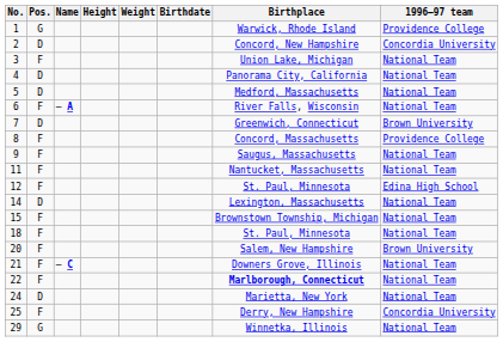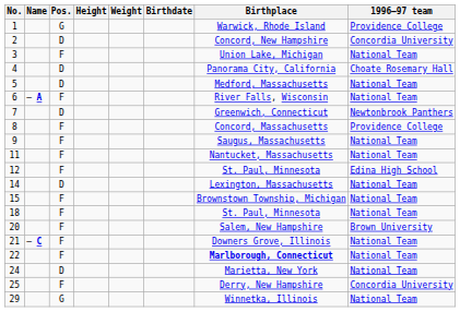 <table class="wikitable sortable" style="font-size: 90%; text-align: center;">
 <tr>
 <th>No.</th>
+<th>Name</th>
 <th>Pos.</th>
-<th>Name</th>
 <th>Height</th>
 <th>Weight</th>
 <th>Birthdate</th>
 <th>Birthplace</th>
 <th>1996–97 team</th>
 </tr>
 <tr>
 <td>1</td>
+<td align="left"></td>
 <td>G</td>
-<td align="left"></td>
 <td></td>
 <td></td>
 <td></td>
 <td><a href='#'>Warwick, Rhode Island</a></td>
 <td align="left"> <a href='#'>Providence College</a></td>
 </tr>
 <tr>
 <td>2</td>
+<td align="left"></td>
 <td>D</td>
-<td align="left"></td>
 <td></td>
 <td></td>
 <td></td>
 <td><a href='#'>Concord, New Hampshire</a></td>
 <td align="left"> <a href='#'>Concordia University</a></td>
 </tr>
 <tr>
 <td>3</td>
+<td align="left"></td>
 <td>F</td>
-<td align="left"></td>
 <td></td>
 <td></td>
 <td></td>
 <td><a href='#'>Union Lake, Michigan</a></td>
 <td align="left"> <a href='#'>National Team</a></td>
 </tr>
 <tr>
 <td>4</td>
+<td align="left"></td>
 <td>D</td>
-<td align="left"></td>
 <td></td>
 <td></td>
 <td></td>
 <td><a href='#'>Panorama City, California</a></td>
-<td align="left"> <a href='#'>National Team</a></td>
+<td align="left"> <a href='#'>Choate Rosemary Hall</a></td>
 </tr>
 <tr>
 <td>5</td>
+<td align="left"></td>
 <td>D</td>
-<td align="left"></td>
 <td></td>
 <td></td>
 <td></td>
 <td><a href='#'>Medford, Massachusetts</a></td>
 <td align="left"> <a href='#'>National Team</a></td>
 </tr>
 <tr>
 <td>6</td>
+<td align="left"> – <strong><a href='#'>A</a></strong></td>
 <td>F</td>
-<td align="left"> – <strong><a href='#'>A</a></strong></td>
 <td></td>
 <td></td>
 <td></td>
 <td><a href='#'>River Falls</a>, <a href='#'>Wisconsin</a></td>
 <td align="left"> <a href='#'>National Team</a></td>
 </tr>
 <tr>
 <td>7</td>
+<td align="left"></td>
 <td>D</td>
-<td align="left"></td>
 <td></td>
 <td></td>
 <td></td>
 <td><a href='#'>Greenwich, Connecticut</a></td>
-<td align="left"> <a href='#'>Brown University</a></td>
+<td align="left"> <a href='#'>Newtonbrook Panthers</a></td>
 </tr>
 <tr>
 <td>8</td>
+<td align="left"></td>
 <td>F</td>
-<td align="left"></td>
 <td></td>
 <td></td>
 <td></td>
 <td><a href='#'>Concord, Massachusetts</a></td>
 <td align="left"> <a href='#'>Providence College</a></td>
 </tr>
 <tr>
 <td>9</td>
+<td align="left"></td>
 <td>F</td>
-<td align="left"></td>
 <td></td>
 <td></td>
 <td></td>
 <td><a href='#'>Saugus, Massachusetts</a></td>
 <td align="left"> <a href='#'>National Team</a></td>
 </tr>
 <tr>
 <td>11</td>
+<td align="left"></td>
 <td>F</td>
-<td align="left"></td>
 <td></td>
 <td></td>
 <td></td>
 <td><a href='#'>Nantucket, Massachusetts</a></td>
 <td align="left"> <a href='#'>National Team</a></td>
 </tr>
 <tr>
 <td>12</td>
+<td align="left"></td>
 <td>F</td>
-<td align="left"></td>
 <td></td>
 <td></td>
 <td></td>
 <td><a href='#'>St. Paul, Minnesota</a></td>
 <td align="left"> <a href='#'>Edina High School</a></td>
 </tr>
 <tr>
 <td>14</td>
+<td align="left"></td>
 <td>D</td>
-<td align="left"></td>
 <td></td>
 <td></td>
 <td></td>
 <td><a href='#'>Lexington, Massachusetts</a></td>
 <td align="left"> <a href='#'>National Team</a></td>
 </tr>
 <tr>
 <td>15</td>
+<td align="left"></td>
 <td>F</td>
-<td align="left"></td>
 <td></td>
 <td></td>
 <td></td>
 <td><a href='#'>Brownstown Township, Michigan</a></td>
 <td align="left"> <a href='#'>National Team</a></td>
 </tr>
 <tr>
 <td>18</td>
+<td align=left></td>
 <td>F</td>
-<td align=left></td>
 <td></td>
 <td></td>
 <td></td>
 <td><a href='#'>St. Paul, Minnesota</a></td>
 <td align="left"> <a href='#'>National Team</a></td>
 </tr>
 <tr>
 <td>20</td>
+<td align=left></td>
 <td>F</td>
-<td align=left></td>
 <td></td>
 <td></td>
 <td></td>
 <td><a href='#'>Salem, New Hampshire</a></td>
 <td align="left"> <a href='#'>Brown University</a></td>
 </tr>
 <tr>
 <td>21</td>
+<td align="left"> – <strong><a href='#'>C</a></strong></td>
 <td>F</td>
-<td align="left"> – <strong><a href='#'>C</a></strong></td>
 <td></td>
 <td></td>
 <td></td>
 <td><a href='#'>Downers Grove, Illinois</a></td>
 <td align="left"> <a href='#'>National Team</a></td>
 </tr>
 <tr>
 <td>22</td>
+<td align="left"></td>
 <td>F</td>
-<td align="left"></td>
 <td></td>
 <td></td>
 <td></td>
 <td><strong><a href='#'>Marlborough, Connecticut</a></strong></td>
 <td align="left"> <a href='#'>National Team</a></td>
 </tr>
 <tr>
 <td>24</td>
+<td align="left"></td>
 <td>D</td>
-<td align="left"></td>
 <td></td>
 <td></td>
 <td></td>
 <td><a href='#'>Marietta, New York</a></td>
 <td align="left"> <a href='#'>National Team</a></td>
 </tr>
 <tr>
 <td>25</td>
+<td align=left></td>
 <td>F</td>
-<td align=left></td>
 <td></td>
 <td></td>
 <td></td>
 <td><a href='#'>Derry, New Hampshire</a></td>
 <td align="left"> <a href='#'>Concordia University</a></td>
 </tr>
 <tr>
 <td>29</td>
+<td align=left></td>
 <td>G</td>
-<td align=left></td>
 <td></td>
 <td></td>
 <td></td>
 <td><a href='#'>Winnetka, Illinois</a></td>
 <td align="left"> <a href='#'>National Team</a></td>
 </tr>
 </table>
